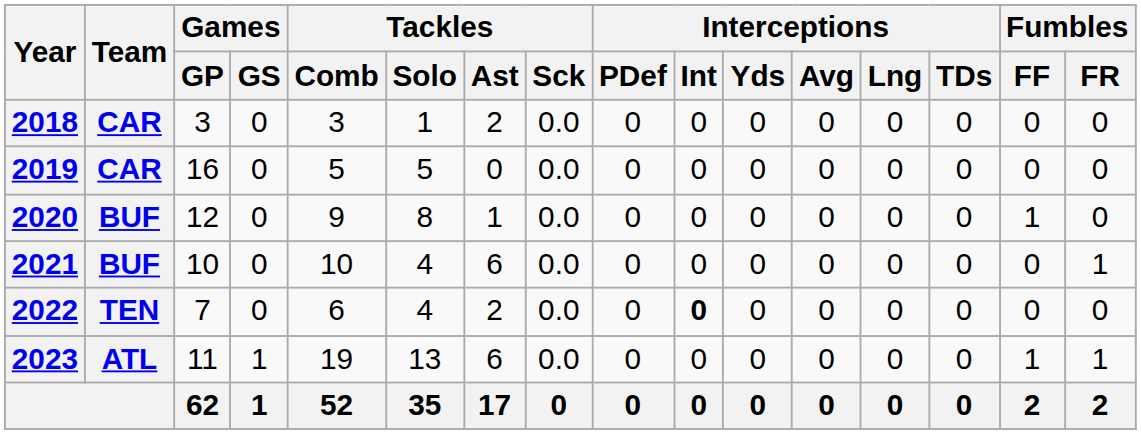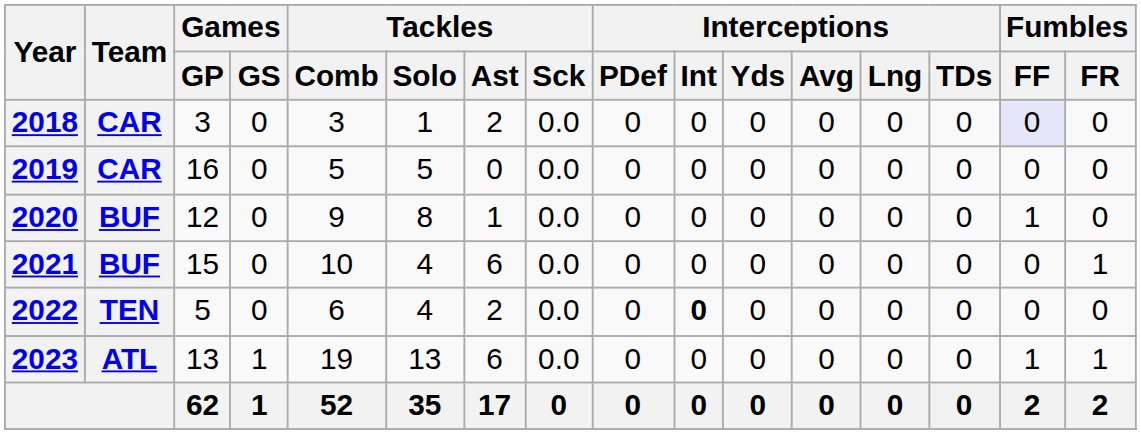 <table class="wikitable" style="text-align: center;">
 <tr>
 <th rowspan="2">Year</th>
 <th rowspan="2">Team</th>
 <th colspan="2">Games</th>
 <th colspan="4">Tackles</th>
 <th colspan="6">Interceptions</th>
 <th colspan="2">Fumbles</th>
 </tr>
 <tr>
 <th>GP</th>
 <th>GS</th>
 <th>Comb</th>
 <th>Solo</th>
 <th>Ast</th>
 <th>Sck</th>
 <th>PDef</th>
 <th>Int</th>
 <th>Yds</th>
 <th>Avg</th>
 <th>Lng</th>
 <th>TDs</th>
 <th>FF</th>
 <th>FR</th>
 </tr>
 <tr>
 <th><a href='#'>2018</a></th>
 <th><a href='#'>CAR</a></th>
 <td>3</td>
 <td>0</td>
 <td>3</td>
 <td>1</td>
 <td>2</td>
 <td>0.0</td>
 <td>0</td>
 <td>0</td>
 <td>0</td>
 <td>0</td>
 <td>0</td>
 <td>0</td>
-<td>0</td>
+<td style="background: lavender;">0</td>
 <td>0</td>
 </tr>
 <tr>
 <th><a href='#'>2019</a></th>
 <th><a href='#'>CAR</a></th>
 <td>16</td>
 <td>0</td>
 <td>5</td>
 <td>5</td>
 <td>0</td>
 <td>0.0</td>
 <td>0</td>
 <td>0</td>
 <td>0</td>
 <td>0</td>
 <td>0</td>
 <td>0</td>
 <td>0</td>
 <td>0</td>
 </tr>
 <tr>
 <th><a href='#'>2020</a></th>
 <th><a href='#'>BUF</a></th>
 <td>12</td>
 <td>0</td>
 <td>9</td>
 <td>8</td>
 <td>1</td>
 <td>0.0</td>
 <td>0</td>
 <td>0</td>
 <td>0</td>
 <td>0</td>
 <td>0</td>
 <td>0</td>
 <td>1</td>
 <td>0</td>
 </tr>
 <tr>
 <th><a href='#'>2021</a></th>
 <th><a href='#'>BUF</a></th>
-<td>10</td>
+<td>15</td>
 <td>0</td>
 <td>10</td>
 <td>4</td>
 <td>6</td>
 <td>0.0</td>
 <td>0</td>
 <td>0</td>
 <td>0</td>
 <td>0</td>
 <td>0</td>
 <td>0</td>
 <td>0</td>
 <td>1</td>
 </tr>
 <tr>
 <th><a href='#'>2022</a></th>
 <th><a href='#'>TEN</a></th>
-<td>7</td>
+<td>5</td>
 <td>0</td>
 <td>6</td>
 <td>4</td>
 <td>2</td>
 <td>0.0</td>
 <td>0</td>
 <td><strong>0</strong></td>
 <td>0</td>
 <td>0</td>
 <td>0</td>
 <td>0</td>
 <td>0</td>
 <td>0</td>
 </tr>
 <tr>
 <th><a href='#'>2023</a></th>
 <th><a href='#'>ATL</a></th>
-<td>11</td>
+<td>13</td>
 <td>1</td>
 <td>19</td>
 <td>13</td>
 <td>6</td>
 <td>0.0</td>
 <td>0</td>
 <td>0</td>
 <td>0</td>
 <td>0</td>
 <td>0</td>
 <td>0</td>
 <td>1</td>
 <td>1</td>
 </tr>
 <tr>
 <th colspan="2"></th>
 <th>62</th>
 <th>1</th>
 <th>52</th>
 <th>35</th>
 <th>17</th>
 <th>0</th>
 <th>0</th>
 <th>0</th>
 <th>0</th>
 <th>0</th>
 <th>0</th>
 <th>0</th>
 <th>2</th>
 <th>2</th>
 </tr>
 </table>
